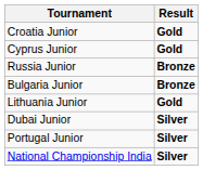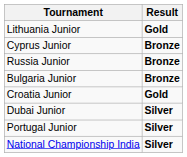 <table class="wikitable">
 <tr>
 <th>Tournament</th>
 <th>Result</th>
 </tr>
 <tr>
-<td>Croatia Junior</td>
+<td>Lithuania Junior</td>
 <td> <strong>Gold</strong></td>
 </tr>
 <tr>
 <td>Cyprus Junior</td>
-<td> <strong>Gold</strong></td>
+<td> <strong>Bronze</strong></td>
 </tr>
 <tr>
 <td>Russia Junior</td>
 <td> <strong>Bronze</strong></td>
 </tr>
 <tr>
 <td>Bulgaria Junior</td>
 <td> <strong>Bronze</strong></td>
 </tr>
 <tr>
-<td>Lithuania Junior</td>
+<td>Croatia Junior</td>
 <td> <strong>Gold</strong></td>
 </tr>
 <tr>
 <td>Dubai Junior</td>
 <td> <strong>Silver</strong></td>
 </tr>
 <tr>
 <td>Portugal Junior</td>
 <td> <strong>Silver</strong></td>
 </tr>
 <tr>
 <td><a href='#'>National Championship India</a></td>
 <td> <strong>Silver</strong></td>
 </tr>
 </table>
